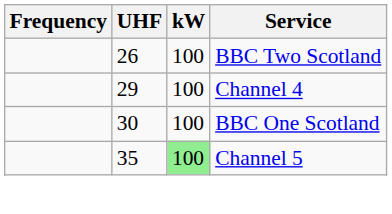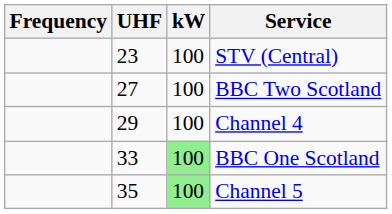 <table class="wikitable sortable">
 <tr>
 <th>Frequency</th>
 <th>UHF</th>
 <th>kW</th>
 <th>Service</th>
 </tr>
 <tr>
 <td></td>
-<td>26</td>
+<td>23</td>
+<td>100</td>
+<td><a href='#'>STV (Central)</a></td>
+</tr>
+<tr>
+<td></td>
+<td>27</td>
 <td>100</td>
 <td><a href='#'>BBC Two Scotland</a></td>
 </tr>
 <tr>
 <td></td>
 <td>29</td>
 <td>100</td>
 <td><a href='#'>Channel 4</a></td>
 </tr>
 <tr>
 <td></td>
-<td>30</td>
-<td>100</td>
+<td>33</td>
+<td style="background: lightgreen;">100</td>
 <td><a href='#'>BBC One Scotland</a></td>
 </tr>
 <tr>
 <td></td>
 <td>35</td>
 <td style="background: lightgreen;">100</td>
 <td><a href='#'>Channel 5</a></td>
 </tr>
 </table>
